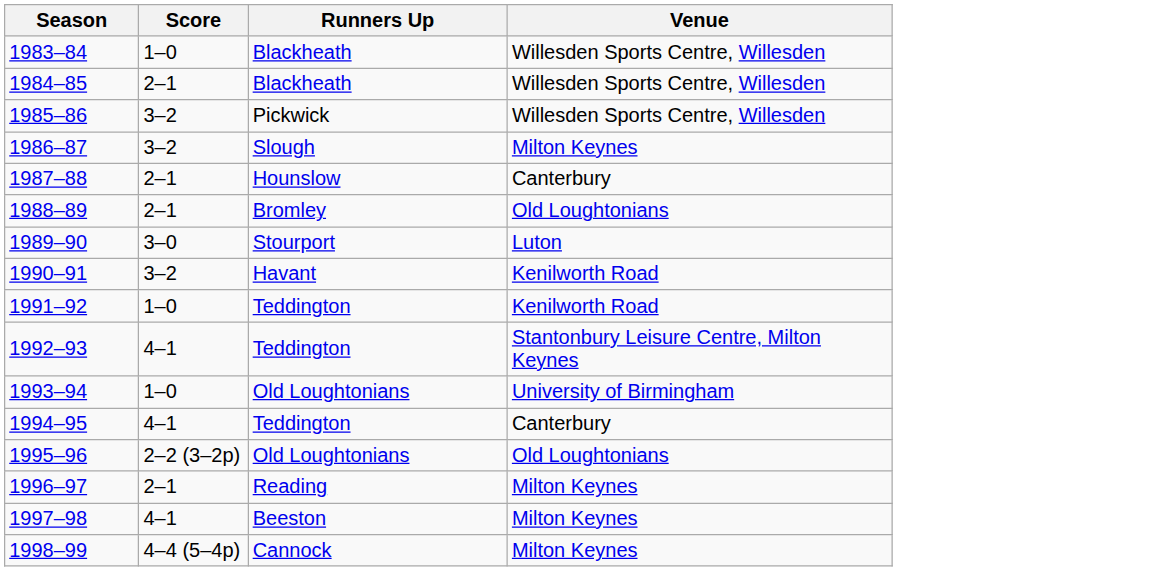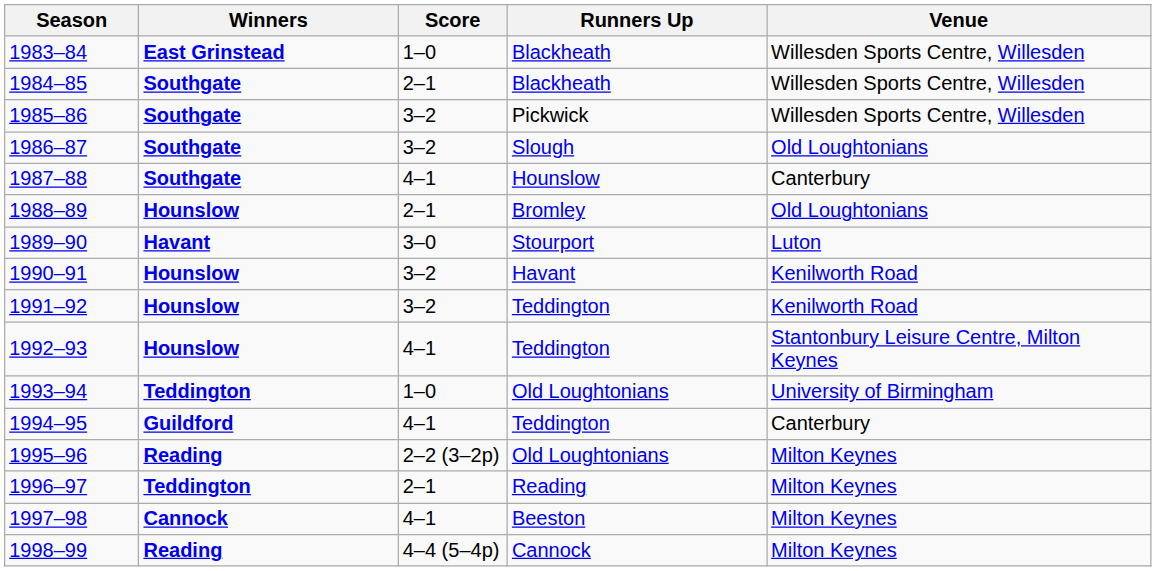 <table class="wikitable sortable">
 <tr>
 <th width=100>Season</th>
+<th width=200>Winners</th>
 <th width=80>Score</th>
 <th width=200>Runners Up</th>
 <th width=300>Venue</th>
 </tr>
 <tr>
 <td><a href='#'>1983–84</a></td>
+<td><strong><a href='#'>East Grinstead</a></strong></td>
 <td>1–0</td>
 <td><a href='#'>Blackheath</a></td>
 <td>Willesden Sports Centre, <a href='#'>Willesden</a></td>
 </tr>
 <tr>
 <td><a href='#'>1984–85</a></td>
+<td><strong><a href='#'>Southgate</a></strong> </td>
 <td>2–1</td>
 <td><a href='#'>Blackheath</a></td>
 <td>Willesden Sports Centre, <a href='#'>Willesden</a></td>
 </tr>
 <tr>
 <td><a href='#'>1985–86</a></td>
+<td><strong><a href='#'>Southgate</a></strong> </td>
 <td>3–2</td>
 <td>Pickwick</td>
 <td>Willesden Sports Centre, <a href='#'>Willesden</a></td>
 </tr>
 <tr>
 <td><a href='#'>1986–87</a></td>
+<td><strong><a href='#'>Southgate</a></strong> </td>
 <td>3–2</td>
 <td><a href='#'>Slough</a></td>
-<td><a href='#'>Milton Keynes</a></td>
+<td><a href='#'>Old Loughtonians</a></td>
 </tr>
 <tr>
 <td><a href='#'>1987–88</a></td>
-<td>2–1</td>
+<td><strong><a href='#'>Southgate</a></strong> </td>
+<td>4–1</td>
 <td><a href='#'>Hounslow</a></td>
 <td>Canterbury</td>
 </tr>
 <tr>
 <td><a href='#'>1988–89</a></td>
+<td><strong><a href='#'>Hounslow</a></strong> </td>
 <td>2–1</td>
 <td><a href='#'>Bromley</a></td>
 <td><a href='#'>Old Loughtonians</a></td>
 </tr>
 <tr>
 <td><a href='#'>1989–90</a></td>
+<td><strong><a href='#'>Havant</a></strong> </td>
 <td>3–0</td>
 <td><a href='#'>Stourport</a></td>
 <td><a href='#'>Luton</a></td>
 </tr>
 <tr>
 <td><a href='#'>1990–91</a></td>
+<td><strong><a href='#'>Hounslow</a></strong> </td>
 <td>3–2</td>
 <td><a href='#'>Havant</a></td>
 <td><a href='#'>Kenilworth Road</a></td>
 </tr>
 <tr>
 <td><a href='#'>1991–92</a></td>
-<td>1–0</td>
+<td><strong><a href='#'>Hounslow</a></strong> </td>
+<td>3–2</td>
 <td><a href='#'>Teddington</a></td>
 <td><a href='#'>Kenilworth Road</a></td>
 </tr>
 <tr>
 <td><a href='#'>1992–93</a></td>
+<td><strong><a href='#'>Hounslow</a></strong> </td>
 <td>4–1</td>
 <td><a href='#'>Teddington</a></td>
 <td><a href='#'>Stantonbury Leisure Centre, Milton Keynes</a></td>
 </tr>
 <tr>
 <td><a href='#'>1993–94</a></td>
+<td><strong><a href='#'>Teddington</a></strong> </td>
 <td>1–0</td>
 <td><a href='#'>Old Loughtonians</a></td>
 <td><a href='#'>University of Birmingham</a></td>
 </tr>
 <tr>
 <td><a href='#'>1994–95</a></td>
+<td><strong><a href='#'>Guildford</a></strong> </td>
 <td>4–1</td>
 <td><a href='#'>Teddington</a></td>
 <td>Canterbury</td>
 </tr>
 <tr>
 <td><a href='#'>1995–96</a></td>
+<td><strong><a href='#'>Reading</a></strong> </td>
 <td>2–2 (3–2p)</td>
 <td><a href='#'>Old Loughtonians</a></td>
-<td><a href='#'>Old Loughtonians</a></td>
+<td><a href='#'>Milton Keynes</a></td>
 </tr>
 <tr>
 <td><a href='#'>1996–97</a></td>
+<td><strong><a href='#'>Teddington</a></strong></td>
 <td>2–1</td>
 <td><a href='#'>Reading</a></td>
 <td><a href='#'>Milton Keynes</a></td>
 </tr>
 <tr>
 <td><a href='#'>1997–98</a></td>
+<td><strong><a href='#'>Cannock</a></strong> </td>
 <td>4–1</td>
 <td><a href='#'>Beeston</a></td>
 <td><a href='#'>Milton Keynes</a></td>
 </tr>
 <tr>
 <td><a href='#'>1998–99</a></td>
+<td><strong><a href='#'>Reading</a></strong> </td>
 <td>4–4 (5–4p)</td>
 <td><a href='#'>Cannock</a></td>
 <td><a href='#'>Milton Keynes</a></td>
 </tr>
 </table>
